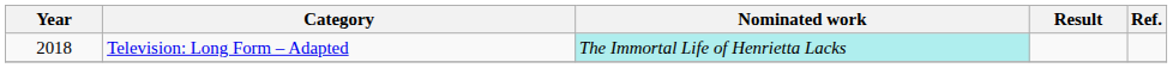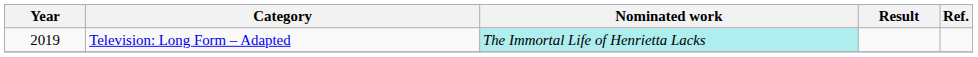 <table class=wikitable>
 <tr>
 <th scope="col" style="width:5em;">Year</th>
 <th scope="col" style="width:26em;">Category</th>
 <th scope="col" style="width:25em;">Nominated work</th>
 <th scope="col" style="width:5em;">Result</th>
 <th>Ref.</th>
 </tr>
 <tr>
-<td style="text-align:center;">2018</td>
+<td style="text-align:center;">2019</td>
 <td><a href='#'>Television: Long Form – Adapted</a></td>
 <td style="background: paleturquoise;"><em>The Immortal Life of Henrietta Lacks</em></td>
 <td></td>
 <td></td>
 </tr>
 <tr>
 </tr>
 </table>
